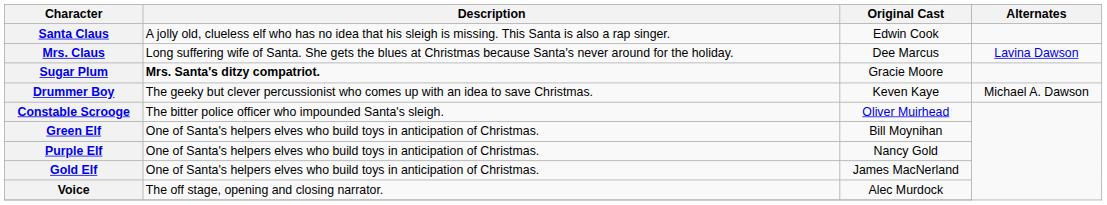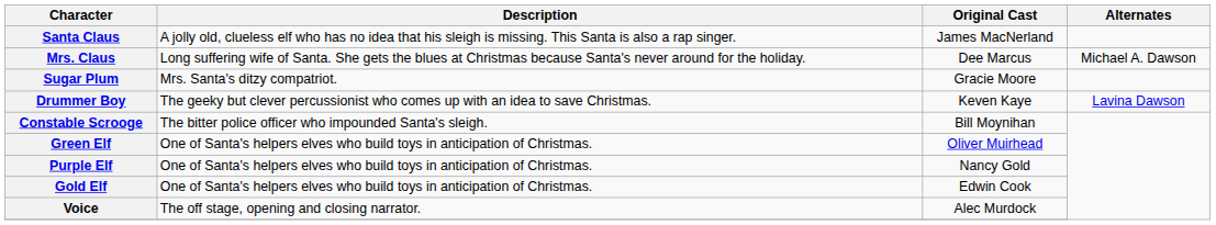 <table class="wikitable sortable" style="width:90%;">
 <tr>
 <th scope="col">Character</th>
 <th scope="col" class="unsortable">Description</th>
 <th scope="col" class="unsortable">Original Cast</th>
 <th scope="col" class="unsortable">Alternates</th>
 </tr>
 <tr>
 <th scope="row"><a href='#'>Santa Claus</a></th>
 <td>A jolly old, clueless elf who has no idea that his sleigh is missing.  This Santa is also a rap singer.</td>
-<td align="center">Edwin Cook</td>
+<td align="center">James MacNerland</td>
 </tr>
 <tr>
 <th scope="row"><a href='#'>Mrs. Claus</a></th>
 <td>Long suffering wife of Santa. She gets the blues at Christmas because Santa's never around for the holiday.</td>
 <td align="center">Dee Marcus</td>
-<td align="center"><a href='#'>Lavina Dawson</a></td>
+<td align="center">Michael A. Dawson</td>
 </tr>
 <tr>
 <th scope="row"><a href='#'>Sugar Plum</a></th>
-<td><strong>Mrs. Santa's ditzy compatriot.</strong></td>
+<td>Mrs. Santa's ditzy compatriot.</td>
 <td align="center">Gracie Moore</td>
 </tr>
 <tr>
 <th scope="row"><a href='#'>Drummer Boy</a></th>
 <td>The geeky but clever percussionist who comes up with an idea to save Christmas.</td>
 <td align="center">Keven Kaye</td>
-<td align="center">Michael A. Dawson</td>
+<td align="center"><a href='#'>Lavina Dawson</a></td>
 </tr>
 <tr>
 <th scope="row"><a href='#'>Constable Scrooge</a></th>
 <td>The bitter police officer who impounded Santa's sleigh.</td>
-<td align="center"><a href='#'>Oliver Muirhead</a></td>
+<td align="center">Bill Moynihan</td>
 </tr>
 <tr>
 <th scope="row"><a href='#'>Green Elf</a></th>
 <td>One of Santa's helpers elves who build toys in anticipation of Christmas.</td>
-<td align="center">Bill Moynihan</td>
+<td align="center"><a href='#'>Oliver Muirhead</a></td>
 </tr>
 <tr>
 <th scope="row"><a href='#'>Purple Elf</a></th>
 <td>One of Santa's helpers elves who build toys in anticipation of Christmas.</td>
 <td align="center">Nancy Gold</td>
 </tr>
 <tr>
 <th scope="row"><a href='#'>Gold Elf</a></th>
 <td>One of Santa's helpers elves who build toys in anticipation of Christmas.</td>
-<td align="center">James MacNerland</td>
+<td align="center">Edwin Cook</td>
 </tr>
 <tr>
 <th scope="row">Voice</th>
 <td>The off stage, opening and closing narrator.</td>
 <td align="center">Alec Murdock</td>
 </tr>
 <tr>
 </tr>
 </table>
